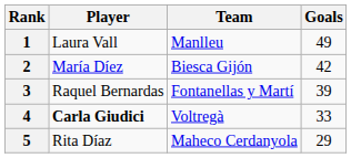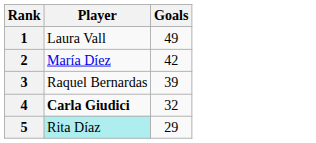 <table class="wikitable">
 <tr>
 <th>Rank</th>
 <th>Player</th>
-<th>Team</th>
 <th>Goals</th>
 </tr>
 <tr>
 <th>1</th>
 <td> Laura Vall</td>
-<td><a href='#'>Manlleu</a></td>
 <td align=center>49</td>
 </tr>
 <tr>
 <th>2</th>
 <td> <a href='#'>María Díez</a></td>
-<td><a href='#'>Biesca Gijón</a></td>
 <td align=center>42</td>
 </tr>
 <tr>
 <th>3</th>
 <td> Raquel Bernardas</td>
-<td><a href='#'>Fontanellas y Martí</a></td>
 <td align=center>39</td>
 </tr>
 <tr>
 <th>4</th>
 <td><strong> Carla Giudici</strong></td>
-<td><a href='#'>Voltregà</a></td>
-<td align=center>33</td>
+<td align=center>32</td>
 </tr>
 <tr>
 <th>5</th>
-<td> Rita Díaz</td>
-<td><a href='#'>Maheco Cerdanyola</a></td>
+<td style="background: paleturquoise;"> Rita Díaz</td>
 <td align=center>29</td>
 </tr>
 </table>
